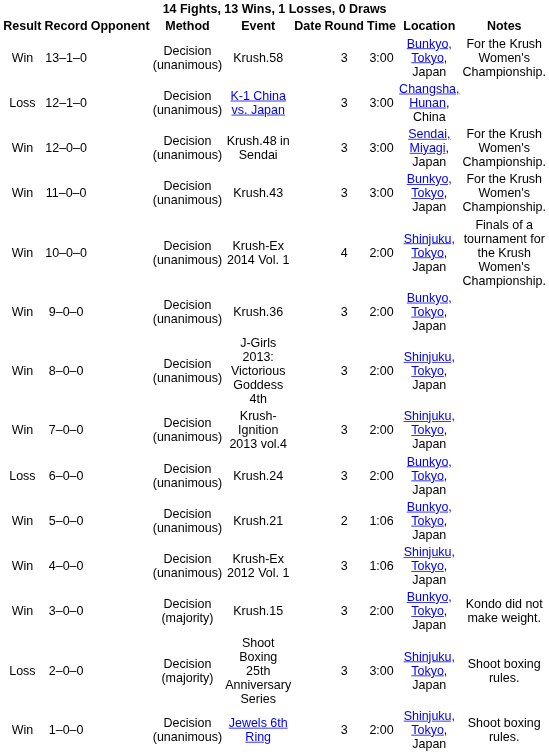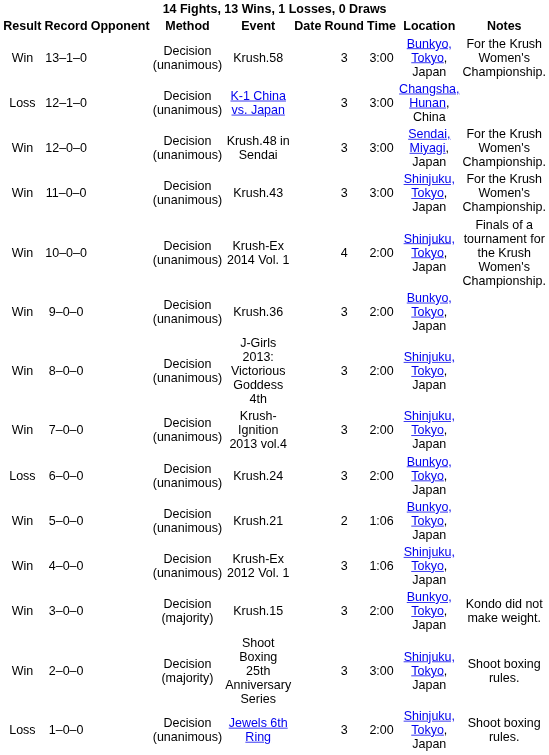 <table class="toccolours" width=100% style="clear:both; margin:1.5em auto; text-align:center;">
 <tr>
 <th colspan=10>14 Fights, 13 Wins, 1 Losses, 0 Draws</th>
 </tr>
 <tr>
 <th>Result</th>
 <th>Record</th>
 <th>Opponent</th>
 <th>Method</th>
 <th>Event</th>
 <th>Date</th>
 <th>Round</th>
 <th>Time</th>
 <th>Location</th>
 <th>Notes</th>
 </tr>
 <tr>
 <td>Win</td>
 <td align="center">13–1–0</td>
 <td></td>
 <td>Decision<br>(unanimous)</td>
 <td>Krush.58</td>
 <td></td>
 <td align="center">3</td>
 <td align="center">3:00</td>
 <td><a href='#'>Bunkyo, Tokyo</a>, Japan</td>
 <td>For the Krush Women's Championship.</td>
 </tr>
 <tr>
 <td>Loss</td>
 <td align="center">12–1–0</td>
 <td></td>
 <td>Decision<br>(unanimous)</td>
 <td><a href='#'>K-1 China vs. Japan</a></td>
 <td></td>
 <td align="center">3</td>
 <td align="center">3:00</td>
 <td><a href='#'>Changsha, Hunan</a>, China</td>
 <td></td>
 </tr>
 <tr>
 <td>Win</td>
 <td align="center">12–0–0</td>
 <td></td>
 <td>Decision<br>(unanimous)</td>
 <td>Krush.48 in Sendai</td>
 <td></td>
 <td align="center">3</td>
 <td align="center">3:00</td>
 <td><a href='#'>Sendai, Miyagi</a>, Japan</td>
 <td>For the Krush Women's Championship.</td>
 </tr>
 <tr>
 <td>Win</td>
 <td align="center">11–0–0</td>
 <td></td>
 <td>Decision<br>(unanimous)</td>
 <td>Krush.43</td>
 <td></td>
 <td align="center">3</td>
 <td align="center">3:00</td>
-<td><a href='#'>Bunkyo, Tokyo</a>, Japan</td>
+<td><a href='#'>Shinjuku, Tokyo</a>, Japan</td>
 <td>For the Krush Women's Championship.</td>
 </tr>
 <tr>
 <td>Win</td>
 <td align="center">10–0–0</td>
 <td></td>
 <td>Decision<br>(unanimous)</td>
 <td>Krush-Ex 2014 Vol. 1</td>
 <td></td>
 <td align="center">4</td>
 <td align="center">2:00</td>
 <td><a href='#'>Shinjuku, Tokyo</a>, Japan</td>
 <td>Finals of a tournament for the Krush Women's Championship.</td>
 </tr>
 <tr>
 <td>Win</td>
 <td align="center">9–0–0</td>
 <td></td>
 <td>Decision<br>(unanimous)</td>
 <td>Krush.36</td>
 <td></td>
 <td align="center">3</td>
 <td align="center">2:00</td>
 <td><a href='#'>Bunkyo, Tokyo</a>, Japan</td>
 <td></td>
 </tr>
 <tr>
 <td>Win</td>
 <td align="center">8–0–0</td>
 <td></td>
 <td>Decision<br>(unanimous)</td>
 <td>J-Girls 2013: Victorious Goddess 4th</td>
 <td></td>
 <td align="center">3</td>
 <td align="center">2:00</td>
 <td><a href='#'>Shinjuku, Tokyo</a>, Japan</td>
 <td></td>
 </tr>
 <tr>
 <td>Win</td>
 <td align="center">7–0–0</td>
 <td></td>
 <td>Decision<br>(unanimous)</td>
 <td>Krush-Ignition 2013 vol.4</td>
 <td></td>
 <td align="center">3</td>
 <td align="center">2:00</td>
 <td><a href='#'>Shinjuku, Tokyo</a>, Japan</td>
 <td></td>
 </tr>
 <tr>
 <td>Loss</td>
 <td align="center">6–0–0</td>
 <td></td>
 <td>Decision<br>(unanimous)</td>
 <td>Krush.24</td>
 <td></td>
 <td align="center">3</td>
 <td align="center">2:00</td>
 <td><a href='#'>Bunkyo, Tokyo</a>, Japan</td>
 <td></td>
 </tr>
 <tr>
 <td>Win</td>
 <td align="center">5–0–0</td>
 <td></td>
 <td>Decision<br>(unanimous)</td>
 <td>Krush.21</td>
 <td></td>
 <td align="center">2</td>
 <td align="center">1:06</td>
 <td><a href='#'>Bunkyo, Tokyo</a>, Japan</td>
 <td></td>
 </tr>
 <tr>
 <td>Win</td>
 <td align="center">4–0–0</td>
 <td></td>
 <td>Decision<br>(unanimous)</td>
 <td>Krush-Ex 2012 Vol. 1</td>
 <td></td>
 <td align="center">3</td>
 <td align="center">1:06</td>
 <td><a href='#'>Shinjuku, Tokyo</a>, Japan</td>
 <td></td>
 </tr>
 <tr>
 <td>Win</td>
 <td align="center">3–0–0</td>
 <td></td>
 <td>Decision<br>(majority)</td>
 <td>Krush.15</td>
 <td></td>
 <td align="center">3</td>
 <td align="center">2:00</td>
 <td><a href='#'>Bunkyo, Tokyo</a>, Japan</td>
 <td>Kondo did not make weight.</td>
 </tr>
 <tr>
-<td>Loss</td>
+<td>Win</td>
 <td align="center">2–0–0</td>
 <td></td>
 <td>Decision<br>(majority)</td>
 <td>Shoot Boxing 25th Anniversary Series</td>
 <td></td>
 <td align="center">3</td>
 <td align="center">3:00</td>
 <td><a href='#'>Shinjuku, Tokyo</a>, Japan</td>
 <td>Shoot boxing rules.</td>
 </tr>
 <tr>
-<td>Win</td>
+<td>Loss</td>
 <td align="center">1–0–0</td>
 <td></td>
 <td>Decision<br>(unanimous)</td>
 <td><a href='#'>Jewels 6th Ring</a></td>
 <td></td>
 <td align="center">3</td>
 <td align="center">2:00</td>
 <td><a href='#'>Shinjuku, Tokyo</a>, Japan</td>
 <td>Shoot boxing rules.</td>
 </tr>
 </table>
